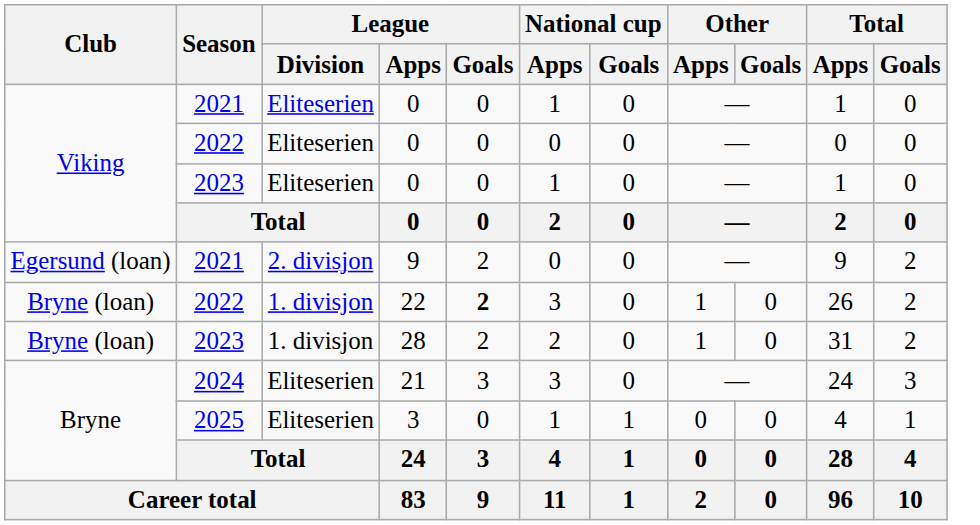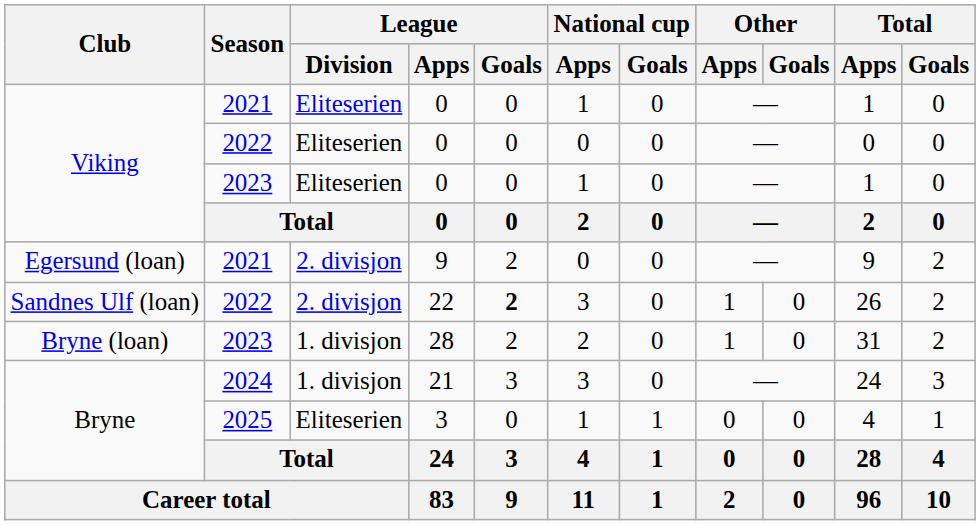 <table class="wikitable" style="text-align: center;">
 <tr>
 <th rowspan=2>Club</th>
 <th rowspan=2>Season</th>
 <th colspan=3>League</th>
 <th colspan=2>National cup</th>
 <th colspan=2>Other</th>
 <th colspan=2>Total</th>
 </tr>
 <tr>
 <th>Division</th>
 <th>Apps</th>
 <th>Goals</th>
 <th>Apps</th>
 <th>Goals</th>
 <th>Apps</th>
 <th>Goals</th>
 <th>Apps</th>
 <th>Goals</th>
 </tr>
 <tr>
 <td rowspan=4><a href='#'>Viking</a></td>
 <td><a href='#'>2021</a></td>
 <td><a href='#'>Eliteserien</a></td>
 <td>0</td>
 <td>0</td>
 <td>1</td>
 <td>0</td>
 <td colspan=2>—</td>
 <td>1</td>
 <td>0</td>
 </tr>
 <tr>
 <td><a href='#'>2022</a></td>
 <td>Eliteserien</td>
 <td>0</td>
 <td>0</td>
 <td>0</td>
 <td>0</td>
 <td colspan=2>—</td>
 <td>0</td>
 <td>0</td>
 </tr>
 <tr>
 <td><a href='#'>2023</a></td>
 <td>Eliteserien</td>
 <td>0</td>
 <td>0</td>
 <td>1</td>
 <td>0</td>
 <td colspan=2>—</td>
 <td>1</td>
 <td>0</td>
 </tr>
 <tr>
 <th colspan=2>Total</th>
 <th>0</th>
 <th>0</th>
 <th>2</th>
 <th>0</th>
 <th colspan=2>—</th>
 <th>2</th>
 <th>0</th>
 </tr>
 <tr>
 <td><a href='#'>Egersund</a> (loan)</td>
 <td><a href='#'>2021</a></td>
 <td><a href='#'>2. divisjon</a></td>
 <td>9</td>
 <td>2</td>
 <td>0</td>
 <td>0</td>
 <td colspan=2>—</td>
 <td>9</td>
 <td>2</td>
 </tr>
 <tr>
-<td><a href='#'>Bryne</a> (loan)</td>
+<td><a href='#'>Sandnes Ulf</a> (loan)</td>
 <td><a href='#'>2022</a></td>
-<td><a href='#'>1. divisjon</a></td>
+<td><a href='#'>2. divisjon</a></td>
 <td>22</td>
 <td><strong>2</strong></td>
 <td>3</td>
 <td>0</td>
 <td>1</td>
 <td>0</td>
 <td>26</td>
 <td>2</td>
 </tr>
 <tr>
 <td><a href='#'>Bryne</a> (loan)</td>
 <td><a href='#'>2023</a></td>
 <td>1. divisjon</td>
 <td>28</td>
 <td>2</td>
 <td>2</td>
 <td>0</td>
 <td>1</td>
 <td>0</td>
 <td>31</td>
 <td>2</td>
 </tr>
 <tr>
 <td rowspan=3>Bryne</td>
 <td><a href='#'>2024</a></td>
-<td>Eliteserien</td>
+<td>1. divisjon</td>
 <td>21</td>
 <td>3</td>
 <td>3</td>
 <td>0</td>
 <td colspan=2>—</td>
 <td>24</td>
 <td>3</td>
 </tr>
 <tr>
 <td><a href='#'>2025</a></td>
 <td>Eliteserien</td>
 <td>3</td>
 <td>0</td>
 <td>1</td>
 <td>1</td>
 <td>0</td>
 <td>0</td>
 <td>4</td>
 <td>1</td>
 </tr>
 <tr>
 <th colspan=2>Total</th>
 <th>24</th>
 <th>3</th>
 <th>4</th>
 <th>1</th>
 <th>0</th>
 <th>0</th>
 <th>28</th>
 <th>4</th>
 </tr>
 <tr>
 <th colspan=3>Career total</th>
 <th>83</th>
 <th>9</th>
 <th>11</th>
 <th>1</th>
 <th>2</th>
 <th>0</th>
 <th>96</th>
 <th>10</th>
 </tr>
 </table>
